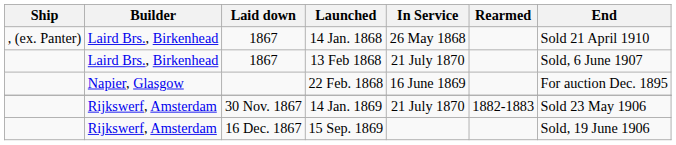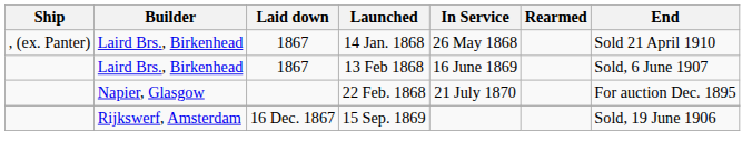 <table class="wikitable" border="1">
 <tr>
 <th>Ship</th>
 <th>Builder</th>
 <th>Laid down</th>
 <th>Launched</th>
 <th>In Service</th>
 <th>Rearmed</th>
 <th>End</th>
 </tr>
 <tr>
 <td>, (ex. Panter)</td>
 <td><a href='#'>Laird Brs.</a>, <a href='#'>Birkenhead</a></td>
 <td align=center>1867</td>
 <td align=center>14 Jan. 1868</td>
 <td align=center>26 May 1868</td>
 <td></td>
 <td>Sold 21 April 1910</td>
 </tr>
 <tr>
 <td></td>
 <td><a href='#'>Laird Brs.</a>, <a href='#'>Birkenhead</a></td>
 <td align=center>1867</td>
 <td align=center>13 Feb 1868</td>
-<td align=center>21 July 1870</td>
+<td align=center>16 June 1869</td>
 <td></td>
 <td>Sold, 6 June 1907</td>
 </tr>
 <tr>
 <td></td>
 <td><a href='#'>Napier</a>, <a href='#'>Glasgow</a></td>
 <td align=center></td>
 <td align=center>22 Feb. 1868</td>
-<td align=center>16 June 1869</td>
+<td align=center>21 July 1870</td>
 <td></td>
 <td>For auction Dec. 1895</td>
 </tr>
 <tr>
-</tr>
-<tr>
-<td></td>
-<td><a href='#'>Rijkswerf</a>, <a href='#'>Amsterdam</a></td>
-<td align=center>30 Nov. 1867</td>
-<td align=center>14 Jan. 1869</td>
-<td align=center>21 July 1870</td>
-<td>1882-1883</td>
-<td>Sold 23 May 1906</td>
 </tr>
 <tr>
 <td></td>
 <td><a href='#'>Rijkswerf</a>, <a href='#'>Amsterdam</a></td>
 <td align=center>16 Dec. 1867</td>
 <td align=center>15 Sep. 1869</td>
 <td align=center></td>
 <td></td>
 <td>Sold, 19 June 1906</td>
 </tr>
 </table>
